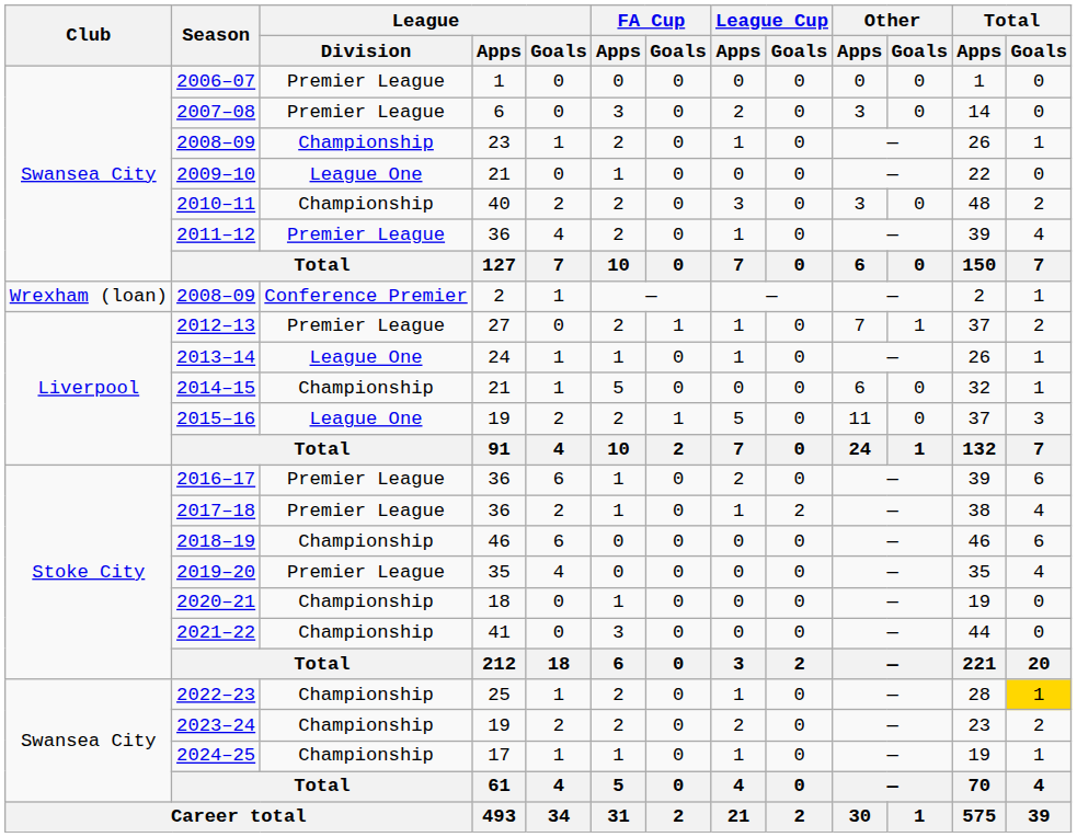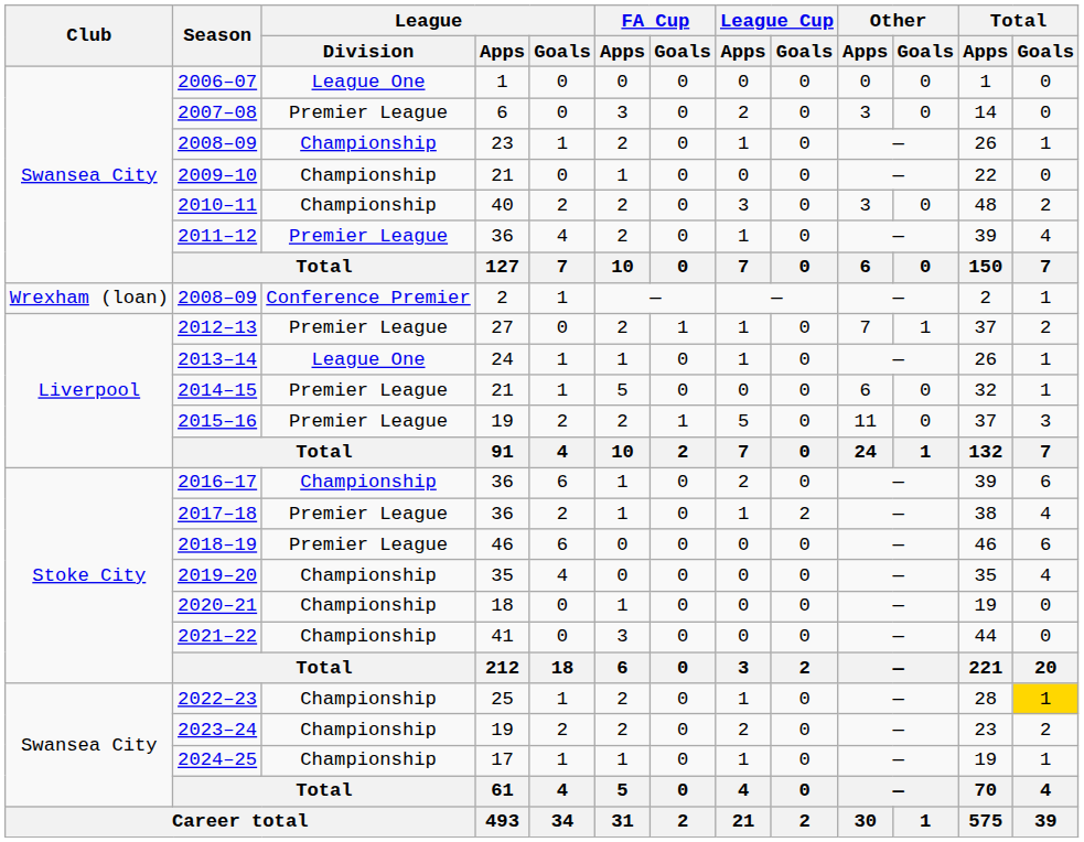 <table class=wikitable style="text-align: center;">
 <tr>
 <th rowspan=2>Club</th>
 <th rowspan=2>Season</th>
 <th colspan=3>League</th>
 <th colspan=2><a href='#'>FA Cup</a></th>
 <th colspan=2><a href='#'>League Cup</a></th>
 <th colspan=2>Other</th>
 <th colspan=2>Total</th>
 </tr>
 <tr>
 <th>Division</th>
 <th>Apps</th>
 <th>Goals</th>
 <th>Apps</th>
 <th>Goals</th>
 <th>Apps</th>
 <th>Goals</th>
 <th>Apps</th>
 <th>Goals</th>
 <th>Apps</th>
 <th>Goals</th>
 </tr>
 <tr>
 <td rowspan=7><a href='#'>Swansea City</a></td>
 <td><a href='#'>2006–07</a></td>
-<td>Premier League</td>
+<td><a href='#'>League One</a></td>
 <td>1</td>
 <td>0</td>
 <td>0</td>
 <td>0</td>
 <td>0</td>
 <td>0</td>
 <td>0</td>
 <td>0</td>
 <td>1</td>
 <td>0</td>
 </tr>
 <tr>
 <td><a href='#'>2007–08</a></td>
 <td>Premier League</td>
 <td>6</td>
 <td>0</td>
 <td>3</td>
 <td>0</td>
 <td>2</td>
 <td>0</td>
 <td>3</td>
 <td>0</td>
 <td>14</td>
 <td>0</td>
 </tr>
 <tr>
 <td><a href='#'>2008–09</a></td>
 <td><a href='#'>Championship</a></td>
 <td>23</td>
 <td>1</td>
 <td>2</td>
 <td>0</td>
 <td>1</td>
 <td>0</td>
 <td colspan=2>—</td>
 <td>26</td>
 <td>1</td>
 </tr>
 <tr>
 <td><a href='#'>2009–10</a></td>
-<td><a href='#'>League One</a></td>
+<td>Championship</td>
 <td>21</td>
 <td>0</td>
 <td>1</td>
 <td>0</td>
 <td>0</td>
 <td>0</td>
 <td colspan=2>—</td>
 <td>22</td>
 <td>0</td>
 </tr>
 <tr>
 <td><a href='#'>2010–11</a></td>
 <td>Championship</td>
 <td>40</td>
 <td>2</td>
 <td>2</td>
 <td>0</td>
 <td>3</td>
 <td>0</td>
 <td>3</td>
 <td>0</td>
 <td>48</td>
 <td>2</td>
 </tr>
 <tr>
 <td><a href='#'>2011–12</a></td>
 <td><a href='#'>Premier League</a></td>
 <td>36</td>
 <td>4</td>
 <td>2</td>
 <td>0</td>
 <td>1</td>
 <td>0</td>
 <td colspan=2>—</td>
 <td>39</td>
 <td>4</td>
 </tr>
 <tr>
 <th colspan=2>Total</th>
 <th>127</th>
 <th>7</th>
 <th>10</th>
 <th>0</th>
 <th>7</th>
 <th>0</th>
 <th>6</th>
 <th>0</th>
 <th>150</th>
 <th>7</th>
 </tr>
 <tr>
 <td><a href='#'>Wrexham</a> (loan)</td>
 <td><a href='#'>2008–09</a></td>
 <td><a href='#'>Conference Premier</a></td>
 <td>2</td>
 <td>1</td>
 <td colspan=2>—</td>
 <td colspan=2>—</td>
 <td colspan=2>—</td>
 <td>2</td>
 <td>1</td>
 </tr>
 <tr>
 <td rowspan=5><a href='#'>Liverpool</a></td>
 <td><a href='#'>2012–13</a></td>
 <td>Premier League</td>
 <td>27</td>
 <td>0</td>
 <td>2</td>
 <td>1</td>
 <td>1</td>
 <td>0</td>
 <td>7</td>
 <td>1</td>
 <td>37</td>
 <td>2</td>
 </tr>
 <tr>
 <td><a href='#'>2013–14</a></td>
 <td><a href='#'>League One</a></td>
 <td>24</td>
 <td>1</td>
 <td>1</td>
 <td>0</td>
 <td>1</td>
 <td>0</td>
 <td colspan=2>—</td>
 <td>26</td>
 <td>1</td>
 </tr>
 <tr>
 <td><a href='#'>2014–15</a></td>
-<td>Championship</td>
+<td>Premier League</td>
 <td>21</td>
 <td>1</td>
 <td>5</td>
 <td>0</td>
 <td>0</td>
 <td>0</td>
 <td>6</td>
 <td>0</td>
 <td>32</td>
 <td>1</td>
 </tr>
 <tr>
 <td><a href='#'>2015–16</a></td>
-<td><a href='#'>League One</a></td>
+<td>Premier League</td>
 <td>19</td>
 <td>2</td>
 <td>2</td>
 <td>1</td>
 <td>5</td>
 <td>0</td>
 <td>11</td>
 <td>0</td>
 <td>37</td>
 <td>3</td>
 </tr>
 <tr>
 <th colspan=2>Total</th>
 <th>91</th>
 <th>4</th>
 <th>10</th>
 <th>2</th>
 <th>7</th>
 <th>0</th>
 <th>24</th>
 <th>1</th>
 <th>132</th>
 <th>7</th>
 </tr>
 <tr>
 <td rowspan=7><a href='#'>Stoke City</a></td>
 <td><a href='#'>2016–17</a></td>
-<td>Premier League</td>
+<td><a href='#'>Championship</a></td>
 <td>36</td>
 <td>6</td>
 <td>1</td>
 <td>0</td>
 <td>2</td>
 <td>0</td>
 <td colspan=2>—</td>
 <td>39</td>
 <td>6</td>
 </tr>
 <tr>
 <td><a href='#'>2017–18</a></td>
 <td>Premier League</td>
 <td>36</td>
 <td>2</td>
 <td>1</td>
 <td>0</td>
 <td>1</td>
 <td>2</td>
 <td colspan=2>—</td>
 <td>38</td>
 <td>4</td>
 </tr>
 <tr>
 <td><a href='#'>2018–19</a></td>
-<td>Championship</td>
+<td>Premier League</td>
 <td>46</td>
 <td>6</td>
 <td>0</td>
 <td>0</td>
 <td>0</td>
 <td>0</td>
 <td colspan=2>—</td>
 <td>46</td>
 <td>6</td>
 </tr>
 <tr>
 <td><a href='#'>2019–20</a></td>
-<td>Premier League</td>
+<td>Championship</td>
 <td>35</td>
 <td>4</td>
 <td>0</td>
 <td>0</td>
 <td>0</td>
 <td>0</td>
 <td colspan=2>—</td>
 <td>35</td>
 <td>4</td>
 </tr>
 <tr>
 <td><a href='#'>2020–21</a></td>
 <td>Championship</td>
 <td>18</td>
 <td>0</td>
 <td>1</td>
 <td>0</td>
 <td>0</td>
 <td>0</td>
 <td colspan=2>—</td>
 <td>19</td>
 <td>0</td>
 </tr>
 <tr>
 <td><a href='#'>2021–22</a></td>
 <td>Championship</td>
 <td>41</td>
 <td>0</td>
 <td>3</td>
 <td>0</td>
 <td>0</td>
 <td>0</td>
 <td colspan=2>—</td>
 <td>44</td>
 <td>0</td>
 </tr>
 <tr>
 <th colspan=2>Total</th>
 <th>212</th>
 <th>18</th>
 <th>6</th>
 <th>0</th>
 <th>3</th>
 <th>2</th>
 <th colspan=2>—</th>
 <th>221</th>
 <th>20</th>
 </tr>
 <tr>
 <td rowspan=4>Swansea City</td>
 <td><a href='#'>2022–23</a></td>
 <td>Championship</td>
 <td>25</td>
 <td>1</td>
 <td>2</td>
 <td>0</td>
 <td>1</td>
 <td>0</td>
 <td colspan=2>—</td>
 <td>28</td>
 <td style="background: gold;">1</td>
 </tr>
 <tr>
 <td><a href='#'>2023–24</a></td>
 <td>Championship</td>
 <td>19</td>
 <td>2</td>
 <td>2</td>
 <td>0</td>
 <td>2</td>
 <td>0</td>
 <td colspan=2>—</td>
 <td>23</td>
 <td>2</td>
 </tr>
 <tr>
 <td><a href='#'>2024–25</a></td>
 <td>Championship</td>
 <td>17</td>
 <td>1</td>
 <td>1</td>
 <td>0</td>
 <td>1</td>
 <td>0</td>
 <td colspan=2>—</td>
 <td>19</td>
 <td>1</td>
 </tr>
 <tr>
 <th colspan=2>Total</th>
 <th>61</th>
 <th>4</th>
 <th>5</th>
 <th>0</th>
 <th>4</th>
 <th>0</th>
 <th colspan=2>—</th>
 <th>70</th>
 <th>4</th>
 </tr>
 <tr>
 <th colspan=3>Career total</th>
 <th>493</th>
 <th>34</th>
 <th>31</th>
 <th>2</th>
 <th>21</th>
 <th>2</th>
 <th>30</th>
 <th>1</th>
 <th>575</th>
 <th>39</th>
 </tr>
 </table>
